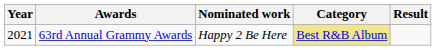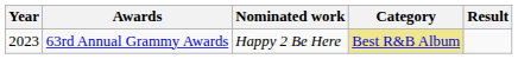 <table class="wikitable">
 <tr>
 <th>Year</th>
 <th>Awards</th>
 <th>Nominated work</th>
 <th>Category</th>
 <th>Result</th>
 </tr>
 <tr>
-<td>2021</td>
+<td>2023</td>
 <td><a href='#'>63rd Annual Grammy Awards</a></td>
 <td><em>Happy 2 Be Here</em></td>
 <td style="background: khaki;"><a href='#'>Best R&B Album</a></td>
 <td></td>
 </tr>
 </table>
